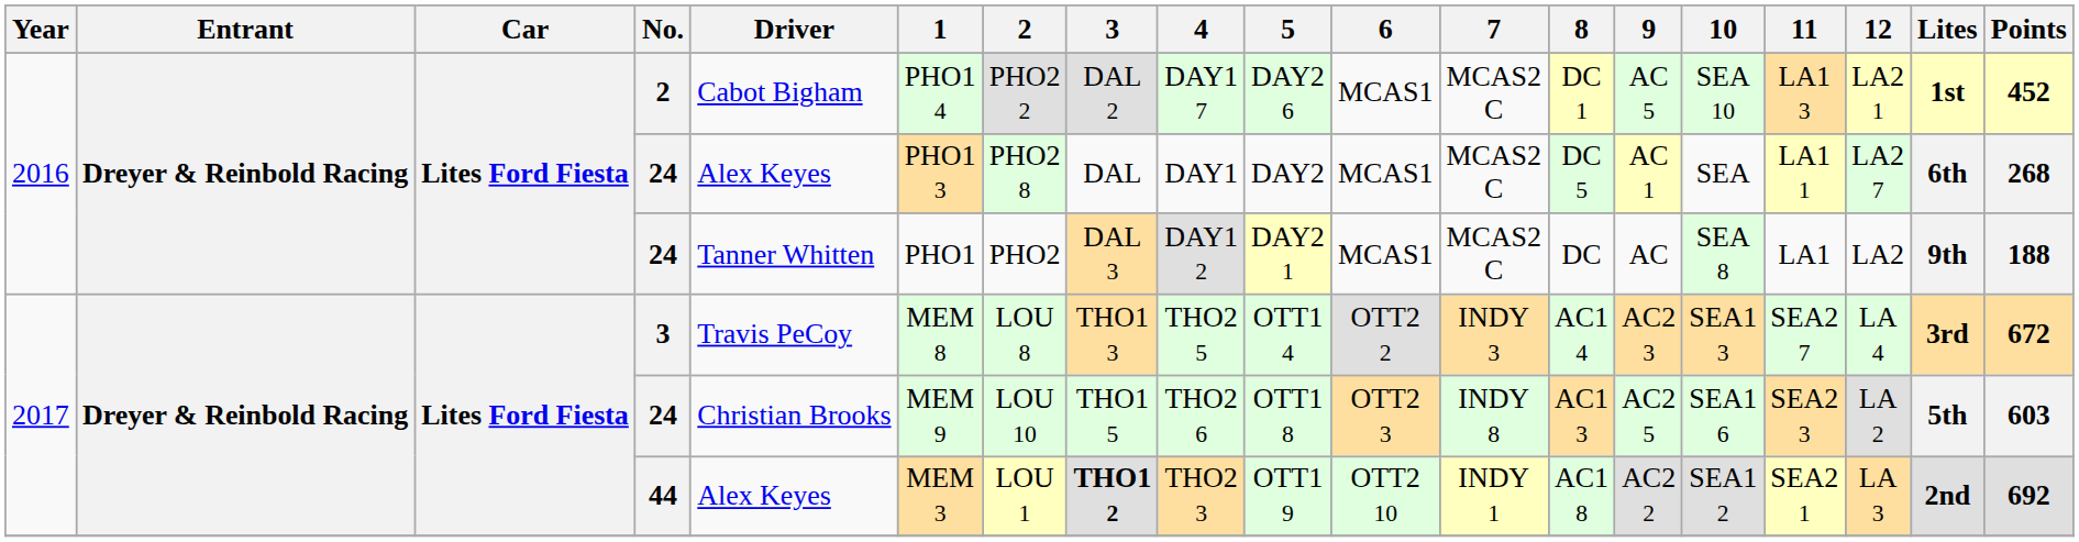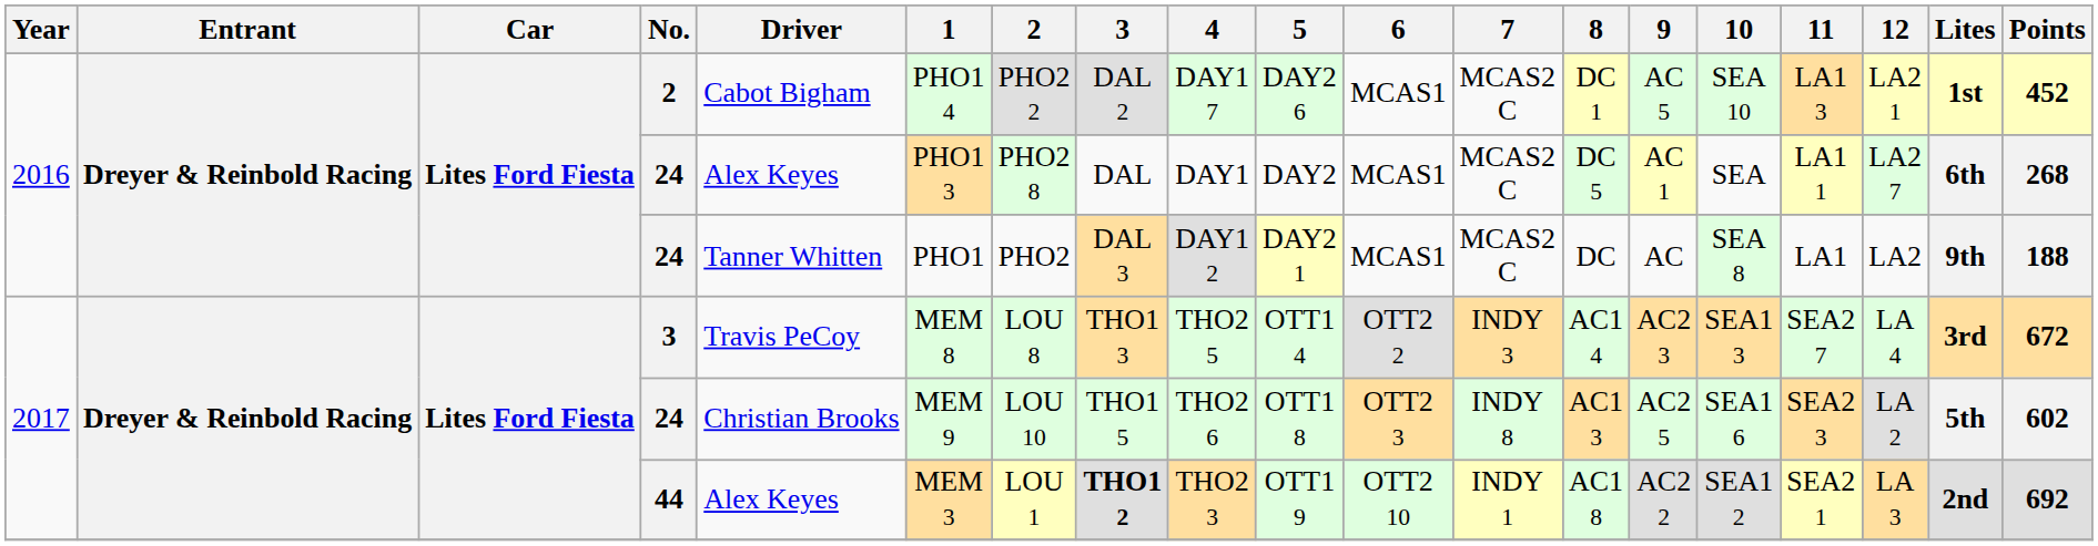 <table class="wikitable" border="1" style="text-align:center; font-size:90%;">
 <tr valign="top">
 <th>Year</th>
 <th>Entrant</th>
 <th>Car</th>
 <th>No.</th>
 <th>Driver</th>
 <th>1</th>
 <th>2</th>
 <th>3</th>
 <th>4</th>
 <th>5</th>
 <th>6</th>
 <th>7</th>
 <th>8</th>
 <th>9</th>
 <th>10</th>
 <th>11</th>
 <th>12</th>
 <th>Lites</th>
 <th>Points</th>
 </tr>
 <tr>
 <td rowspan=3><a href='#'>2016</a></td>
 <th rowspan=3>Dreyer & Reinbold Racing</th>
 <th rowspan=3>Lites <a href='#'>Ford Fiesta</a></th>
 <th>2</th>
 <td align="left"> <a href='#'>Cabot Bigham</a></td>
 <td style="background:#DFFFDF;">PHO1<br><small>4</small></td>
 <td style="background:#DFDFDF;">PHO2<br><small>2</small></td>
 <td style="background:#DFDFDF;">DAL<br><small>2</small></td>
 <td style="background:#DFFFDF;">DAY1<br><small>7</small></td>
 <td style="background:#DFFFDF;">DAY2<br><small>6</small></td>
 <td>MCAS1<br><small></small></td>
 <td>MCAS2<br>C<br></td>
 <td style="background:#FFFFBF;">DC<br><small>1</small></td>
 <td style="background:#DFFFDF;">AC<br><small>5</small></td>
 <td style="background:#DFFFDF;">SEA<br><small>10</small></td>
 <td style="background:#FFDF9F;">LA1<br><small>3</small></td>
 <td style="background:#FFFFBF;">LA2<br><small>1</small></td>
 <th style="background:#FFFFBF;">1st</th>
 <th style="background:#FFFFBF;">452</th>
 </tr>
 <tr>
 <th>24</th>
 <td align="left"> <a href='#'>Alex Keyes</a></td>
 <td style="background:#FFDF9F;">PHO1<br><small>3</small></td>
 <td style="background:#DFFFDF;">PHO2<br><small>8</small></td>
 <td>DAL<br><small></small></td>
 <td>DAY1<br><small></small></td>
 <td>DAY2<br><small></small></td>
 <td>MCAS1<br><small></small></td>
 <td>MCAS2<br>C<br></td>
 <td style="background:#DFFFDF;">DC<br><small>5</small></td>
 <td style="background:#FFFFBF;">AC<br><small>1</small></td>
 <td>SEA<br><small></small></td>
 <td style="background:#FFFFBF;">LA1<br><small>1</small></td>
 <td style="background:#DFFFDF;">LA2<br><small>7</small></td>
 <th>6th</th>
 <th>268</th>
 </tr>
 <tr>
 <th>24</th>
 <td align="left"> <a href='#'>Tanner Whitten</a></td>
 <td>PHO1<br><small></small></td>
 <td>PHO2<br><small></small></td>
 <td style="background:#FFDF9F;">DAL<br><small>3</small></td>
 <td style="background:#DFDFDF;">DAY1<br><small>2</small></td>
 <td style="background:#FFFFBF;">DAY2<br><small>1</small></td>
 <td>MCAS1<br><small></small></td>
 <td>MCAS2<br>C<br></td>
 <td>DC<br><small></small></td>
 <td>AC<br><small></small></td>
 <td style="background:#DFFFDF;">SEA<br><small>8</small></td>
 <td>LA1<br><small></small></td>
 <td>LA2<br><small></small></td>
 <th>9th</th>
 <th>188</th>
 </tr>
 <tr>
 <td rowspan=3><a href='#'>2017</a></td>
 <th rowspan=3 align="left">Dreyer & Reinbold Racing</th>
 <th rowspan=3>Lites <a href='#'>Ford Fiesta</a></th>
 <th align="left">3</th>
 <td align="left"> <a href='#'>Travis PeCoy</a></td>
 <td style="background:#DFFFDF;">MEM<br><small>8</small></td>
 <td style="background:#DFFFDF;">LOU<br><small>8</small></td>
 <td style="background:#FFDF9F;">THO1<br><small>3</small></td>
 <td style="background:#DFFFDF;">THO2<br><small>5</small></td>
 <td style="background:#DFFFDF;">OTT1<br><small>4</small></td>
 <td style="background:#DFDFDF;">OTT2<br><small>2</small></td>
 <td style="background:#FFDF9F;">INDY<br><small>3</small></td>
 <td style="background:#DFFFDF;">AC1<br><small>4</small></td>
 <td style="background:#FFDF9F;">AC2<br><small>3</small></td>
 <td style="background:#FFDF9F;">SEA1<br><small>3</small></td>
 <td style="background:#DFFFDF;">SEA2<br><small>7</small></td>
 <td style="background:#DFFFDF;">LA<br><small>4</small></td>
 <th style="background:#FFDF9F;">3rd</th>
 <th style="background:#FFDF9F;">672</th>
 </tr>
 <tr>
 <th align="left">24</th>
 <td align="left"> <a href='#'>Christian Brooks</a></td>
 <td style="background:#DFFFDF;">MEM<br><small>9</small></td>
 <td style="background:#DFFFDF;">LOU<br><small>10</small></td>
 <td style="background:#DFFFDF;">THO1<br><small>5</small></td>
 <td style="background:#DFFFDF;">THO2<br><small>6</small></td>
 <td style="background:#DFFFDF;">OTT1<br><small>8</small></td>
 <td style="background:#FFDF9F;">OTT2<br><small>3</small></td>
 <td style="background:#DFFFDF;">INDY<br><small>8</small></td>
 <td style="background:#FFDF9F;">AC1<br><small>3</small></td>
 <td style="background:#DFFFDF;">AC2<br><small>5</small></td>
 <td style="background:#DFFFDF;">SEA1<br><small>6</small></td>
 <td style="background:#FFDF9F;">SEA2<br><small>3</small></td>
 <td style="background:#DFDFDF;">LA<br><small>2</small></td>
 <th>5th</th>
-<th>603</th>
+<th>602</th>
 </tr>
 <tr>
 <th align="left">44</th>
 <td align="left"> <a href='#'>Alex Keyes</a></td>
 <td style="background:#FFDF9F;">MEM<br><small>3</small></td>
 <td style="background:#FFFFBF;">LOU<br><small>1</small></td>
 <td style="background:#DFDFDF;"><strong>THO1<br><small>2</small></strong></td>
 <td style="background:#FFDF9F;">THO2<br><small>3</small></td>
 <td style="background:#DFFFDF;">OTT1<br><small>9</small></td>
 <td style="background:#DFFFDF;">OTT2<br><small>10</small></td>
 <td style="background:#FFFFBF;">INDY<br><small>1</small></td>
 <td style="background:#DFFFDF;">AC1<br><small>8</small></td>
 <td style="background:#DFDFDF;">AC2<br><small>2</small></td>
 <td style="background:#DFDFDF;">SEA1<br><small>2</small></td>
 <td style="background:#FFFFBF;">SEA2<br><small>1</small></td>
 <td style="background:#FFDF9F;">LA<br><small>3</small></td>
 <th style="background:#DFDFDF;">2nd</th>
 <th style="background:#DFDFDF;">692</th>
 </tr>
 <tr>
 </tr>
 </table>
